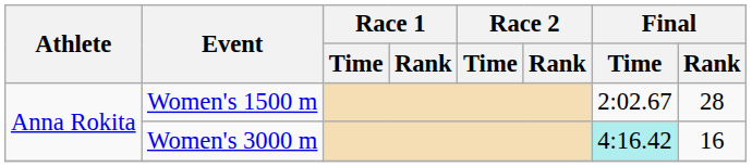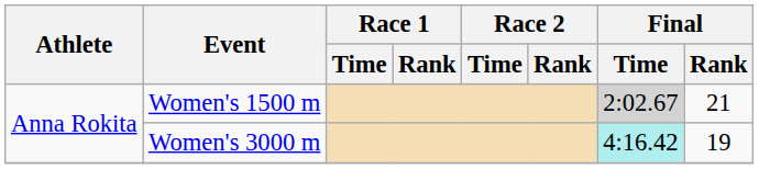 <table class="wikitable">
 <tr>
 <th rowspan="2">Athlete</th>
 <th rowspan="2">Event</th>
 <th colspan="2">Race 1</th>
 <th colspan="2">Race 2</th>
 <th colspan="2">Final</th>
 </tr>
 <tr>
 <th>Time</th>
 <th>Rank</th>
 <th>Time</th>
 <th>Rank</th>
 <th>Time</th>
 <th>Rank</th>
 </tr>
 <tr>
 <td rowspan=2><a href='#'>Anna Rokita</a></td>
 <td><a href='#'>Women's 1500 m</a></td>
 <td colspan=4 bgcolor="wheat"></td>
-<td align=center>2:02.67</td>
-<td align=center>28</td>
+<td align=center style="background: lightgrey;">2:02.67</td>
+<td align=center>21</td>
 </tr>
 <tr>
 <td><a href='#'>Women's 3000 m</a></td>
 <td colspan=4 bgcolor="wheat"></td>
 <td align=center style="background: paleturquoise;">4:16.42</td>
-<td align=center>16</td>
+<td align=center>19</td>
 </tr>
 <tr>
 </tr>
 </table>
